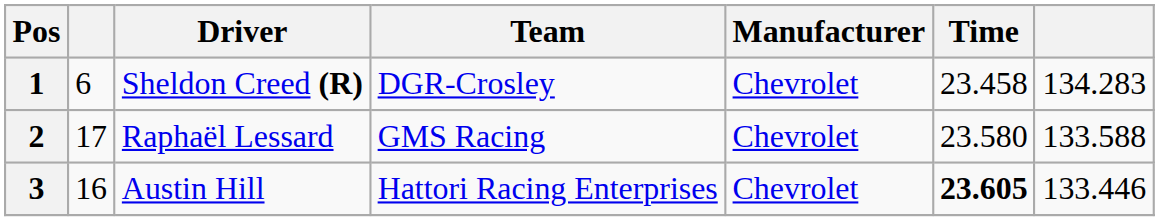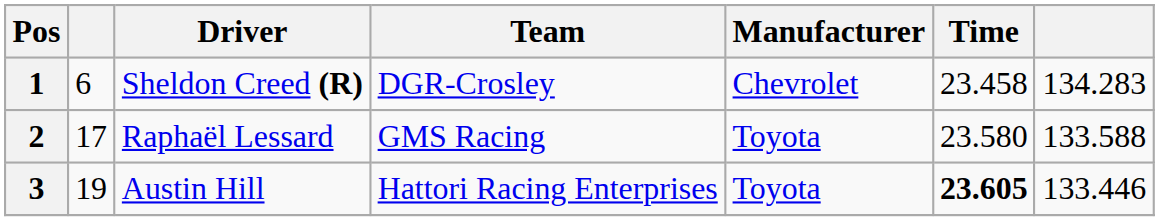 <table class="wikitable" style="font-size:95%">
 <tr>
 <th>Pos</th>
 <th></th>
 <th>Driver</th>
 <th>Team</th>
 <th>Manufacturer</th>
 <th>Time</th>
 <th></th>
 </tr>
 <tr>
 <th>1</th>
 <td>6</td>
 <td><a href='#'>Sheldon Creed</a> <strong>(R)</strong></td>
 <td><a href='#'>DGR-Crosley</a></td>
 <td><a href='#'>Chevrolet</a></td>
 <td>23.458</td>
 <td>134.283</td>
 </tr>
 <tr>
 <th>2</th>
 <td>17</td>
 <td><a href='#'>Raphaël Lessard</a></td>
 <td><a href='#'>GMS Racing</a></td>
-<td><a href='#'>Chevrolet</a></td>
+<td><a href='#'>Toyota</a></td>
 <td>23.580</td>
 <td>133.588</td>
 </tr>
 <tr>
 <th>3</th>
-<td>16</td>
+<td>19</td>
 <td><a href='#'>Austin Hill</a></td>
 <td><a href='#'>Hattori Racing Enterprises</a></td>
-<td><a href='#'>Chevrolet</a></td>
+<td><a href='#'>Toyota</a></td>
 <td><strong>23.605</strong></td>
 <td>133.446</td>
 </tr>
 <tr>
 </tr>
 </table>
